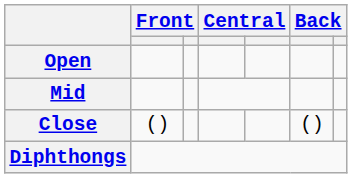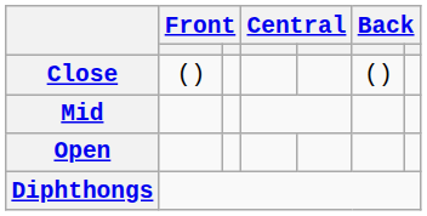 <table class="wikitable" style="text-align: center;">
 <tr>
 <th rowspan="2"></th>
 <th colspan="2"><a href='#'>Front</a></th>
 <th colspan="2"><a href='#'>Central</a></th>
 <th colspan="2"><a href='#'>Back</a></th>
 </tr>
 <tr>
 <th></th>
 <th></th>
 <th></th>
 <th></th>
 <th></th>
 <th></th>
 </tr>
 <tr>
-<th><a href='#'>Open</a></th>
+<th><a href='#'>Close</a></th>
+<td>()</td>
 <td></td>
 <td></td>
 <td></td>
-<td></td>
-<td></td>
+<td>()</td>
 <td></td>
 </tr>
 <tr>
 <th><a href='#'>Mid</a></th>
 <td></td>
 <td></td>
 <td colspan="2"></td>
 <td></td>
 <td></td>
 </tr>
 <tr>
-<th><a href='#'>Close</a></th>
-<td>()</td>
+<th><a href='#'>Open</a></th>
 <td></td>
 <td></td>
 <td></td>
-<td>()</td>
+<td></td>
+<td></td>
 <td></td>
 </tr>
 <tr>
 <th><a href='#'>Diphthongs</a></th>
 <td colspan="6">            </td>
 </tr>
 </table>
